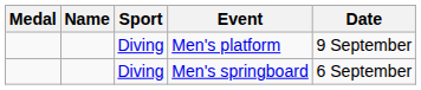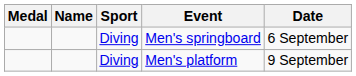 <table class="wikitable sortable" style="font-size:90%">
 <tr>
 <th>Medal</th>
 <th>Name</th>
 <th>Sport</th>
 <th>Event</th>
 <th>Date</th>
 </tr>
 <tr>
 <td></td>
 <td></td>
 <td><a href='#'>Diving</a></td>
-<td><a href='#'>Men's platform</a></td>
-<td>9 September</td>
+<td><a href='#'>Men's springboard</a></td>
+<td>6 September</td>
 </tr>
 <tr>
 <td></td>
 <td></td>
 <td><a href='#'>Diving</a></td>
-<td><a href='#'>Men's springboard</a></td>
-<td>6 September</td>
+<td><a href='#'>Men's platform</a></td>
+<td>9 September</td>
 </tr>
 </table>
